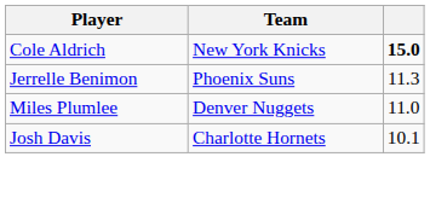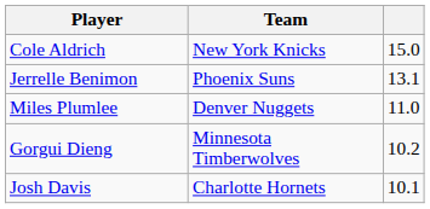 <table class="wikitable" style="text-align:left">
 <tr>
 <th width="150px">Player</th>
 <th width="160px">Team</th>
 <th width="25px"></th>
 </tr>
 <tr>
 <td><a href='#'>Cole Aldrich</a></td>
 <td><a href='#'>New York Knicks</a></td>
-<td align="center"><strong>15.0</strong></td>
+<td align="center">15.0</td>
 </tr>
 <tr>
 <td><a href='#'>Jerrelle Benimon</a></td>
 <td><a href='#'>Phoenix Suns</a></td>
-<td align="center">11.3</td>
+<td align="center">13.1</td>
 </tr>
 <tr>
 <td><a href='#'>Miles Plumlee</a></td>
 <td><a href='#'>Denver Nuggets</a></td>
 <td align="center">11.0</td>
 </tr>
 <tr>
+<td><a href='#'>Gorgui Dieng</a></td>
+<td><a href='#'>Minnesota Timberwolves</a></td>
+<td align="center">10.2</td>
+</tr>
+<tr>
 <td><a href='#'>Josh Davis</a></td>
 <td><a href='#'>Charlotte Hornets</a></td>
 <td align="center">10.1</td>
 </tr>
 </table>
